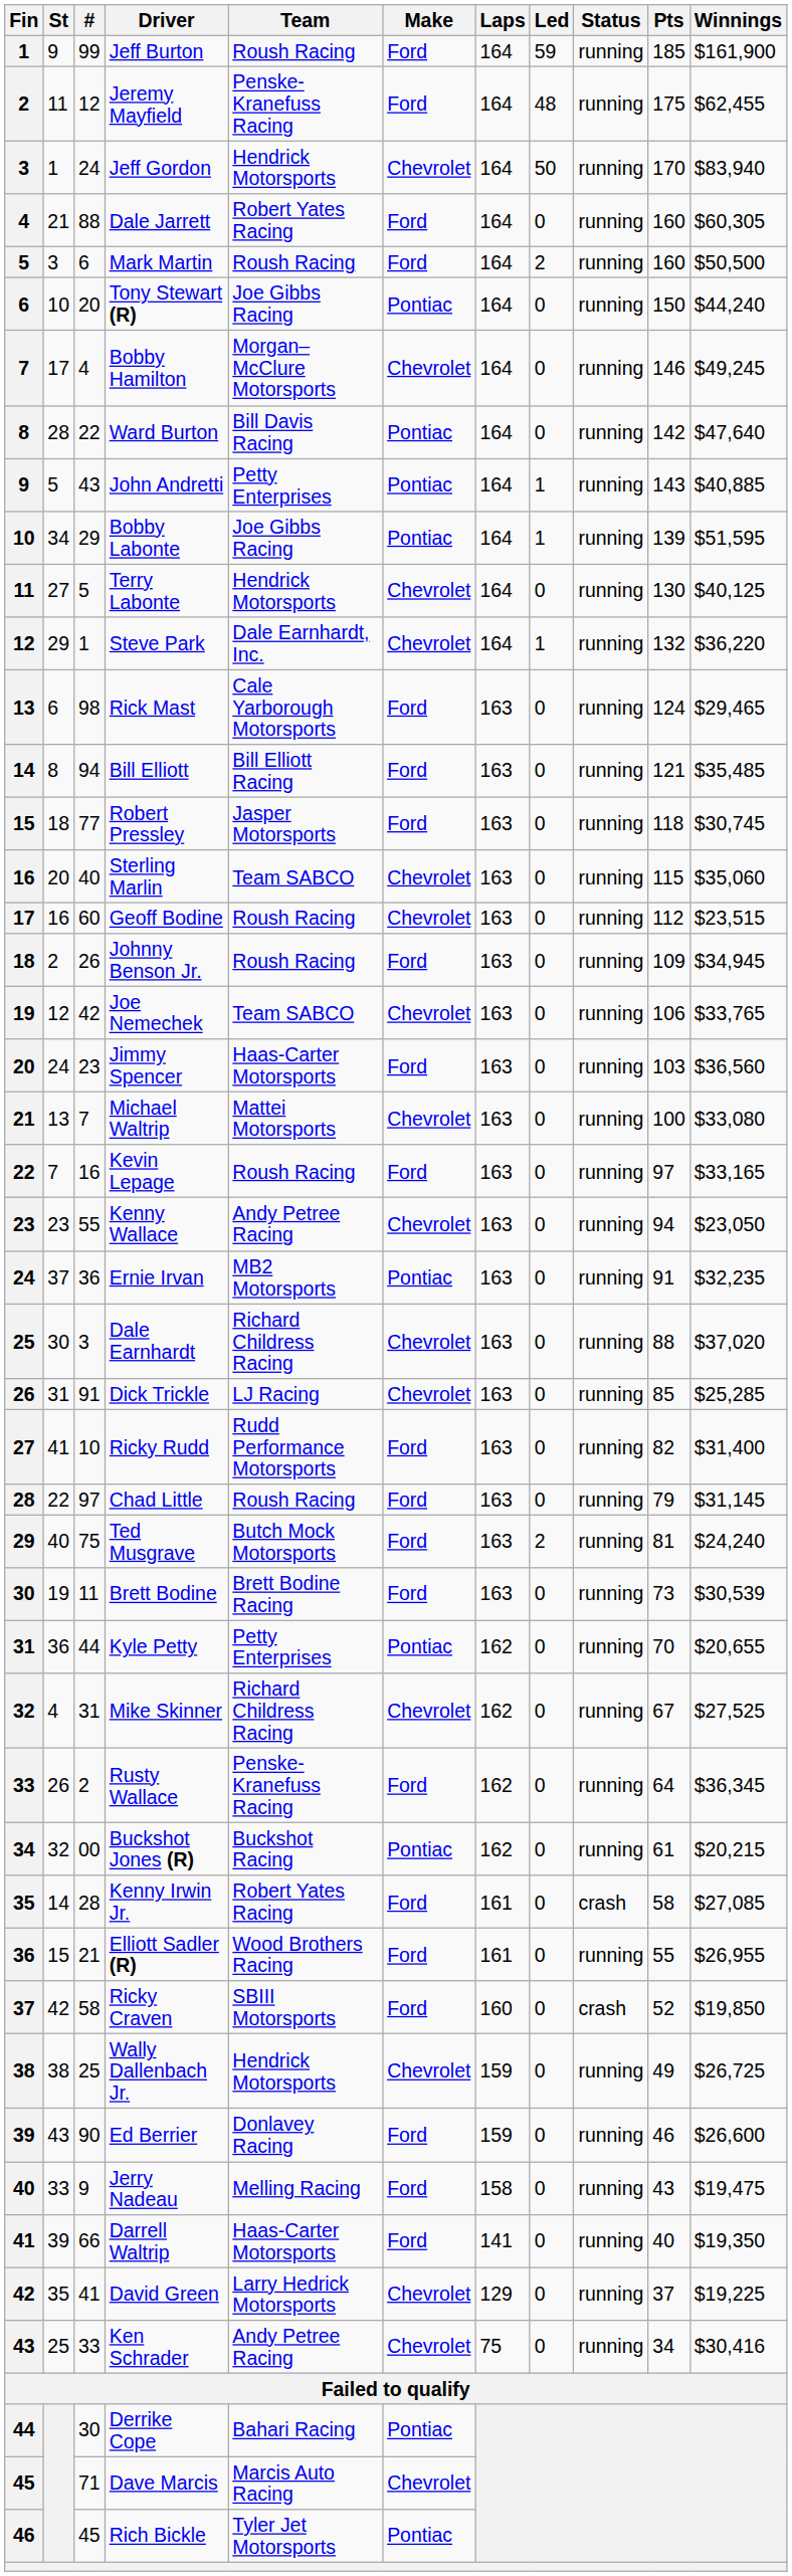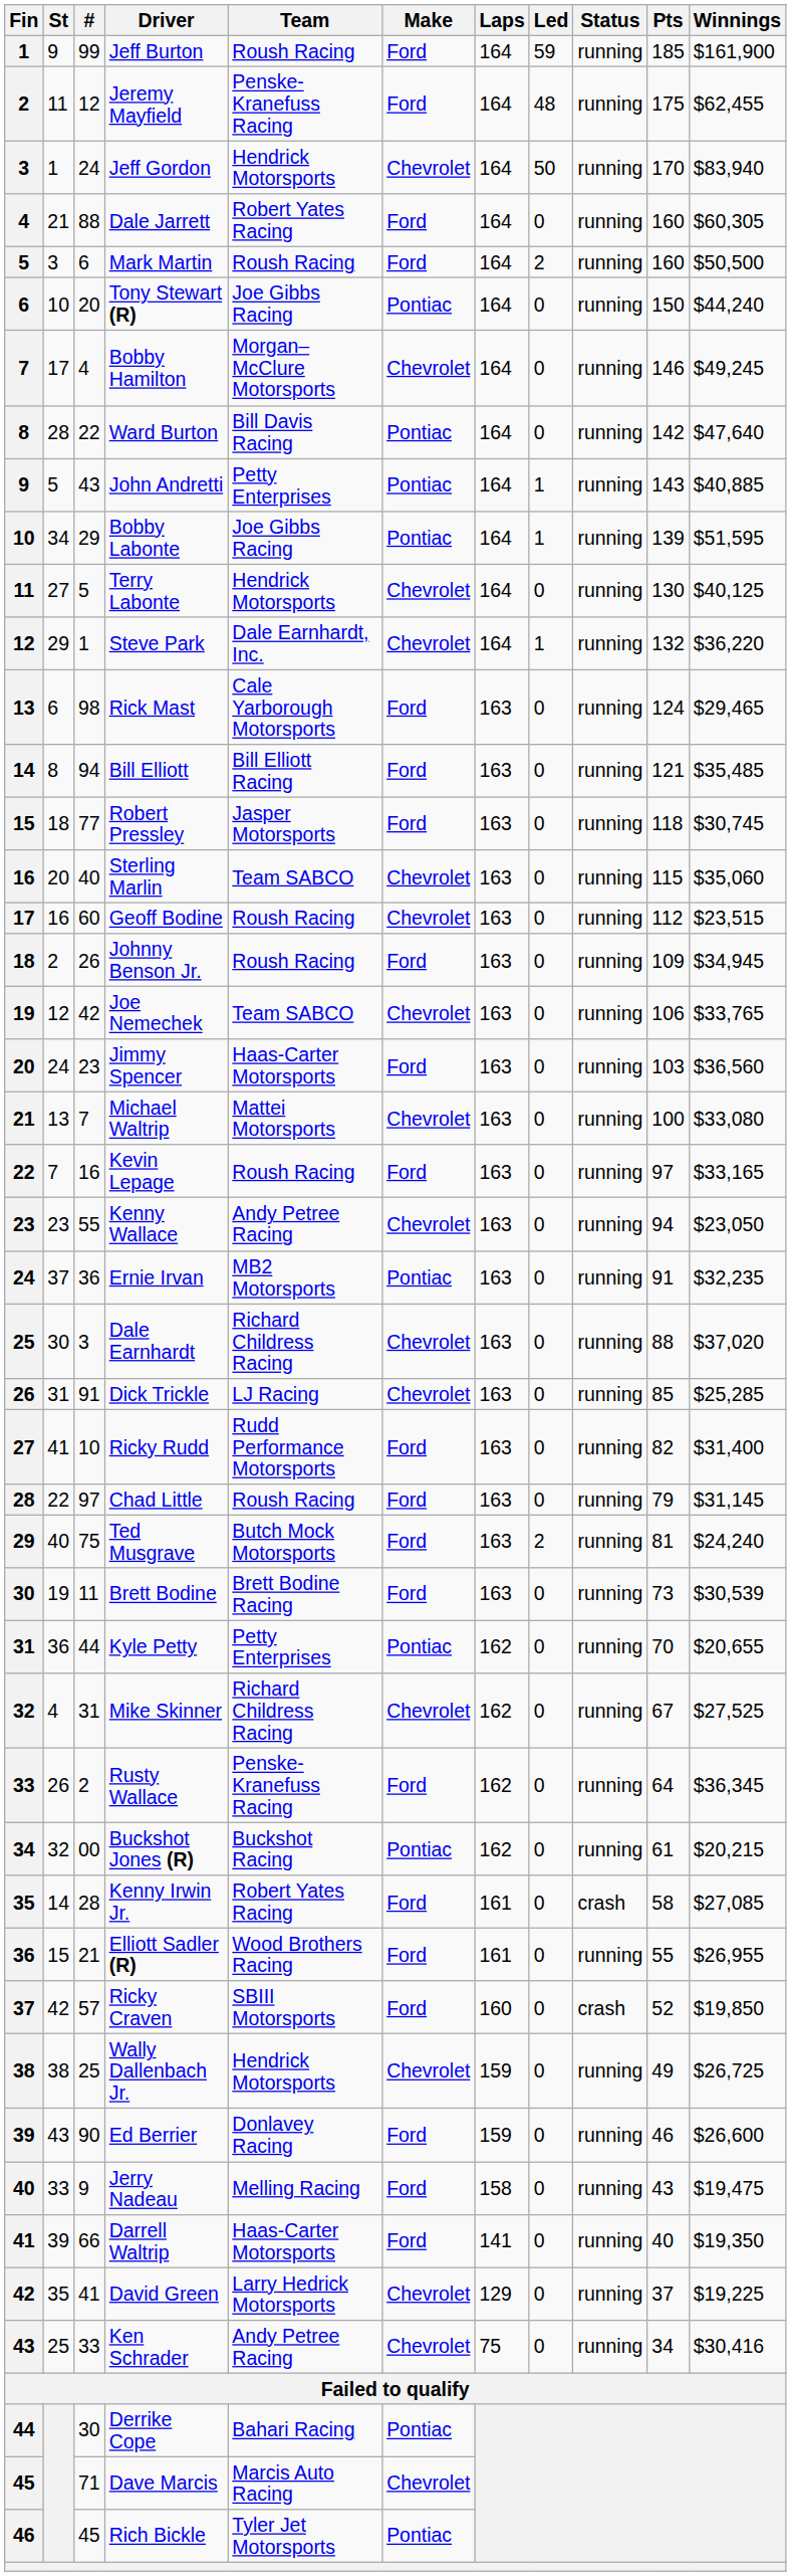 <table class="wikitable" style="font-size:95%">
 <tr>
 <th>Fin</th>
 <th>St</th>
 <th>#</th>
 <th>Driver</th>
 <th>Team</th>
 <th>Make</th>
 <th>Laps</th>
 <th>Led</th>
 <th>Status</th>
 <th>Pts</th>
 <th>Winnings</th>
 </tr>
 <tr>
 <th>1</th>
 <td>9</td>
 <td>99</td>
 <td><a href='#'>Jeff Burton</a></td>
 <td><a href='#'>Roush Racing</a></td>
 <td><a href='#'>Ford</a></td>
 <td>164</td>
 <td>59</td>
 <td>running</td>
 <td>185</td>
 <td>$161,900</td>
 </tr>
 <tr>
 <th>2</th>
 <td>11</td>
 <td>12</td>
 <td><a href='#'>Jeremy Mayfield</a></td>
 <td><a href='#'>Penske-Kranefuss Racing</a></td>
 <td><a href='#'>Ford</a></td>
 <td>164</td>
 <td>48</td>
 <td>running</td>
 <td>175</td>
 <td>$62,455</td>
 </tr>
 <tr>
 <th>3</th>
 <td>1</td>
 <td>24</td>
 <td><a href='#'>Jeff Gordon</a></td>
 <td><a href='#'>Hendrick Motorsports</a></td>
 <td><a href='#'>Chevrolet</a></td>
 <td>164</td>
 <td>50</td>
 <td>running</td>
 <td>170</td>
 <td>$83,940</td>
 </tr>
 <tr>
 <th>4</th>
 <td>21</td>
 <td>88</td>
 <td><a href='#'>Dale Jarrett</a></td>
 <td><a href='#'>Robert Yates Racing</a></td>
 <td><a href='#'>Ford</a></td>
 <td>164</td>
 <td>0</td>
 <td>running</td>
 <td>160</td>
 <td>$60,305</td>
 </tr>
 <tr>
 <th>5</th>
 <td>3</td>
 <td>6</td>
 <td><a href='#'>Mark Martin</a></td>
 <td><a href='#'>Roush Racing</a></td>
 <td><a href='#'>Ford</a></td>
 <td>164</td>
 <td>2</td>
 <td>running</td>
 <td>160</td>
 <td>$50,500</td>
 </tr>
 <tr>
 <th>6</th>
 <td>10</td>
 <td>20</td>
 <td><a href='#'>Tony Stewart</a> <strong>(R)</strong></td>
 <td><a href='#'>Joe Gibbs Racing</a></td>
 <td><a href='#'>Pontiac</a></td>
 <td>164</td>
 <td>0</td>
 <td>running</td>
 <td>150</td>
 <td>$44,240</td>
 </tr>
 <tr>
 <th>7</th>
 <td>17</td>
 <td>4</td>
 <td><a href='#'>Bobby Hamilton</a></td>
 <td><a href='#'>Morgan–McClure Motorsports</a></td>
 <td><a href='#'>Chevrolet</a></td>
 <td>164</td>
 <td>0</td>
 <td>running</td>
 <td>146</td>
 <td>$49,245</td>
 </tr>
 <tr>
 <th>8</th>
 <td>28</td>
 <td>22</td>
 <td><a href='#'>Ward Burton</a></td>
 <td><a href='#'>Bill Davis Racing</a></td>
 <td><a href='#'>Pontiac</a></td>
 <td>164</td>
 <td>0</td>
 <td>running</td>
 <td>142</td>
 <td>$47,640</td>
 </tr>
 <tr>
 <th>9</th>
 <td>5</td>
 <td>43</td>
 <td><a href='#'>John Andretti</a></td>
 <td><a href='#'>Petty Enterprises</a></td>
 <td><a href='#'>Pontiac</a></td>
 <td>164</td>
 <td>1</td>
 <td>running</td>
 <td>143</td>
 <td>$40,885</td>
 </tr>
 <tr>
 <th>10</th>
 <td>34</td>
 <td>29</td>
 <td><a href='#'>Bobby Labonte</a></td>
 <td><a href='#'>Joe Gibbs Racing</a></td>
 <td><a href='#'>Pontiac</a></td>
 <td>164</td>
 <td>1</td>
 <td>running</td>
 <td>139</td>
 <td>$51,595</td>
 </tr>
 <tr>
 <th>11</th>
 <td>27</td>
 <td>5</td>
 <td><a href='#'>Terry Labonte</a></td>
 <td><a href='#'>Hendrick Motorsports</a></td>
 <td><a href='#'>Chevrolet</a></td>
 <td>164</td>
 <td>0</td>
 <td>running</td>
 <td>130</td>
 <td>$40,125</td>
 </tr>
 <tr>
 <th>12</th>
 <td>29</td>
 <td>1</td>
 <td><a href='#'>Steve Park</a></td>
 <td><a href='#'>Dale Earnhardt, Inc.</a></td>
 <td><a href='#'>Chevrolet</a></td>
 <td>164</td>
 <td>1</td>
 <td>running</td>
 <td>132</td>
 <td>$36,220</td>
 </tr>
 <tr>
 <th>13</th>
 <td>6</td>
 <td>98</td>
 <td><a href='#'>Rick Mast</a></td>
 <td><a href='#'>Cale Yarborough Motorsports</a></td>
 <td><a href='#'>Ford</a></td>
 <td>163</td>
 <td>0</td>
 <td>running</td>
 <td>124</td>
 <td>$29,465</td>
 </tr>
 <tr>
 <th>14</th>
 <td>8</td>
 <td>94</td>
 <td><a href='#'>Bill Elliott</a></td>
 <td><a href='#'>Bill Elliott Racing</a></td>
 <td><a href='#'>Ford</a></td>
 <td>163</td>
 <td>0</td>
 <td>running</td>
 <td>121</td>
 <td>$35,485</td>
 </tr>
 <tr>
 <th>15</th>
 <td>18</td>
 <td>77</td>
 <td><a href='#'>Robert Pressley</a></td>
 <td><a href='#'>Jasper Motorsports</a></td>
 <td><a href='#'>Ford</a></td>
 <td>163</td>
 <td>0</td>
 <td>running</td>
 <td>118</td>
 <td>$30,745</td>
 </tr>
 <tr>
 <th>16</th>
 <td>20</td>
 <td>40</td>
 <td><a href='#'>Sterling Marlin</a></td>
 <td><a href='#'>Team SABCO</a></td>
 <td><a href='#'>Chevrolet</a></td>
 <td>163</td>
 <td>0</td>
 <td>running</td>
 <td>115</td>
 <td>$35,060</td>
 </tr>
 <tr>
 <th>17</th>
 <td>16</td>
 <td>60</td>
 <td><a href='#'>Geoff Bodine</a></td>
 <td><a href='#'>Roush Racing</a></td>
 <td><a href='#'>Chevrolet</a></td>
 <td>163</td>
 <td>0</td>
 <td>running</td>
 <td>112</td>
 <td>$23,515</td>
 </tr>
 <tr>
 <th>18</th>
 <td>2</td>
 <td>26</td>
 <td><a href='#'>Johnny Benson Jr.</a></td>
 <td><a href='#'>Roush Racing</a></td>
 <td><a href='#'>Ford</a></td>
 <td>163</td>
 <td>0</td>
 <td>running</td>
 <td>109</td>
 <td>$34,945</td>
 </tr>
 <tr>
 <th>19</th>
 <td>12</td>
 <td>42</td>
 <td><a href='#'>Joe Nemechek</a></td>
 <td><a href='#'>Team SABCO</a></td>
 <td><a href='#'>Chevrolet</a></td>
 <td>163</td>
 <td>0</td>
 <td>running</td>
 <td>106</td>
 <td>$33,765</td>
 </tr>
 <tr>
 <th>20</th>
 <td>24</td>
 <td>23</td>
 <td><a href='#'>Jimmy Spencer</a></td>
 <td><a href='#'>Haas-Carter Motorsports</a></td>
 <td><a href='#'>Ford</a></td>
 <td>163</td>
 <td>0</td>
 <td>running</td>
 <td>103</td>
 <td>$36,560</td>
 </tr>
 <tr>
 <th>21</th>
 <td>13</td>
 <td>7</td>
 <td><a href='#'>Michael Waltrip</a></td>
 <td><a href='#'>Mattei Motorsports</a></td>
 <td><a href='#'>Chevrolet</a></td>
 <td>163</td>
 <td>0</td>
 <td>running</td>
 <td>100</td>
 <td>$33,080</td>
 </tr>
 <tr>
 <th>22</th>
 <td>7</td>
 <td>16</td>
 <td><a href='#'>Kevin Lepage</a></td>
 <td><a href='#'>Roush Racing</a></td>
 <td><a href='#'>Ford</a></td>
 <td>163</td>
 <td>0</td>
 <td>running</td>
 <td>97</td>
 <td>$33,165</td>
 </tr>
 <tr>
 <th>23</th>
 <td>23</td>
 <td>55</td>
 <td><a href='#'>Kenny Wallace</a></td>
 <td><a href='#'>Andy Petree Racing</a></td>
 <td><a href='#'>Chevrolet</a></td>
 <td>163</td>
 <td>0</td>
 <td>running</td>
 <td>94</td>
 <td>$23,050</td>
 </tr>
 <tr>
 <th>24</th>
 <td>37</td>
 <td>36</td>
 <td><a href='#'>Ernie Irvan</a></td>
 <td><a href='#'>MB2 Motorsports</a></td>
 <td><a href='#'>Pontiac</a></td>
 <td>163</td>
 <td>0</td>
 <td>running</td>
 <td>91</td>
 <td>$32,235</td>
 </tr>
 <tr>
 <th>25</th>
 <td>30</td>
 <td>3</td>
 <td><a href='#'>Dale Earnhardt</a></td>
 <td><a href='#'>Richard Childress Racing</a></td>
 <td><a href='#'>Chevrolet</a></td>
 <td>163</td>
 <td>0</td>
 <td>running</td>
 <td>88</td>
 <td>$37,020</td>
 </tr>
 <tr>
 <th>26</th>
 <td>31</td>
 <td>91</td>
 <td><a href='#'>Dick Trickle</a></td>
 <td><a href='#'>LJ Racing</a></td>
 <td><a href='#'>Chevrolet</a></td>
 <td>163</td>
 <td>0</td>
 <td>running</td>
 <td>85</td>
 <td>$25,285</td>
 </tr>
 <tr>
 <th>27</th>
 <td>41</td>
 <td>10</td>
 <td><a href='#'>Ricky Rudd</a></td>
 <td><a href='#'>Rudd Performance Motorsports</a></td>
 <td><a href='#'>Ford</a></td>
 <td>163</td>
 <td>0</td>
 <td>running</td>
 <td>82</td>
 <td>$31,400</td>
 </tr>
 <tr>
 <th>28</th>
 <td>22</td>
 <td>97</td>
 <td><a href='#'>Chad Little</a></td>
 <td><a href='#'>Roush Racing</a></td>
 <td><a href='#'>Ford</a></td>
 <td>163</td>
 <td>0</td>
 <td>running</td>
 <td>79</td>
 <td>$31,145</td>
 </tr>
 <tr>
 <th>29</th>
 <td>40</td>
 <td>75</td>
 <td><a href='#'>Ted Musgrave</a></td>
 <td><a href='#'>Butch Mock Motorsports</a></td>
 <td><a href='#'>Ford</a></td>
 <td>163</td>
 <td>2</td>
 <td>running</td>
 <td>81</td>
 <td>$24,240</td>
 </tr>
 <tr>
 <th>30</th>
 <td>19</td>
 <td>11</td>
 <td><a href='#'>Brett Bodine</a></td>
 <td><a href='#'>Brett Bodine Racing</a></td>
 <td><a href='#'>Ford</a></td>
 <td>163</td>
 <td>0</td>
 <td>running</td>
 <td>73</td>
 <td>$30,539</td>
 </tr>
 <tr>
 <th>31</th>
 <td>36</td>
 <td>44</td>
 <td><a href='#'>Kyle Petty</a></td>
 <td><a href='#'>Petty Enterprises</a></td>
 <td><a href='#'>Pontiac</a></td>
 <td>162</td>
 <td>0</td>
 <td>running</td>
 <td>70</td>
 <td>$20,655</td>
 </tr>
 <tr>
 <th>32</th>
 <td>4</td>
 <td>31</td>
 <td><a href='#'>Mike Skinner</a></td>
 <td><a href='#'>Richard Childress Racing</a></td>
 <td><a href='#'>Chevrolet</a></td>
 <td>162</td>
 <td>0</td>
 <td>running</td>
 <td>67</td>
 <td>$27,525</td>
 </tr>
 <tr>
 <th>33</th>
 <td>26</td>
 <td>2</td>
 <td><a href='#'>Rusty Wallace</a></td>
 <td><a href='#'>Penske-Kranefuss Racing</a></td>
 <td><a href='#'>Ford</a></td>
 <td>162</td>
 <td>0</td>
 <td>running</td>
 <td>64</td>
 <td>$36,345</td>
 </tr>
 <tr>
 <th>34</th>
 <td>32</td>
 <td>00</td>
 <td><a href='#'>Buckshot Jones</a> <strong>(R)</strong></td>
 <td><a href='#'>Buckshot Racing</a></td>
 <td><a href='#'>Pontiac</a></td>
 <td>162</td>
 <td>0</td>
 <td>running</td>
 <td>61</td>
 <td>$20,215</td>
 </tr>
 <tr>
 <th>35</th>
 <td>14</td>
 <td>28</td>
 <td><a href='#'>Kenny Irwin Jr.</a></td>
 <td><a href='#'>Robert Yates Racing</a></td>
 <td><a href='#'>Ford</a></td>
 <td>161</td>
 <td>0</td>
 <td>crash</td>
 <td>58</td>
 <td>$27,085</td>
 </tr>
 <tr>
 <th>36</th>
 <td>15</td>
 <td>21</td>
 <td><a href='#'>Elliott Sadler</a> <strong>(R)</strong></td>
 <td><a href='#'>Wood Brothers Racing</a></td>
 <td><a href='#'>Ford</a></td>
 <td>161</td>
 <td>0</td>
 <td>running</td>
 <td>55</td>
 <td>$26,955</td>
 </tr>
 <tr>
 <th>37</th>
 <td>42</td>
-<td>58</td>
+<td>57</td>
 <td><a href='#'>Ricky Craven</a></td>
 <td><a href='#'>SBIII Motorsports</a></td>
 <td><a href='#'>Ford</a></td>
 <td>160</td>
 <td>0</td>
 <td>crash</td>
 <td>52</td>
 <td>$19,850</td>
 </tr>
 <tr>
 <th>38</th>
 <td>38</td>
 <td>25</td>
 <td><a href='#'>Wally Dallenbach Jr.</a></td>
 <td><a href='#'>Hendrick Motorsports</a></td>
 <td><a href='#'>Chevrolet</a></td>
 <td>159</td>
 <td>0</td>
 <td>running</td>
 <td>49</td>
 <td>$26,725</td>
 </tr>
 <tr>
 <th>39</th>
 <td>43</td>
 <td>90</td>
 <td><a href='#'>Ed Berrier</a></td>
 <td><a href='#'>Donlavey Racing</a></td>
 <td><a href='#'>Ford</a></td>
 <td>159</td>
 <td>0</td>
 <td>running</td>
 <td>46</td>
 <td>$26,600</td>
 </tr>
 <tr>
 <th>40</th>
 <td>33</td>
 <td>9</td>
 <td><a href='#'>Jerry Nadeau</a></td>
 <td><a href='#'>Melling Racing</a></td>
 <td><a href='#'>Ford</a></td>
 <td>158</td>
 <td>0</td>
 <td>running</td>
 <td>43</td>
 <td>$19,475</td>
 </tr>
 <tr>
 <th>41</th>
 <td>39</td>
 <td>66</td>
 <td><a href='#'>Darrell Waltrip</a></td>
 <td><a href='#'>Haas-Carter Motorsports</a></td>
 <td><a href='#'>Ford</a></td>
 <td>141</td>
 <td>0</td>
 <td>running</td>
 <td>40</td>
 <td>$19,350</td>
 </tr>
 <tr>
 <th>42</th>
 <td>35</td>
 <td>41</td>
 <td><a href='#'>David Green</a></td>
 <td><a href='#'>Larry Hedrick Motorsports</a></td>
 <td><a href='#'>Chevrolet</a></td>
 <td>129</td>
 <td>0</td>
 <td>running</td>
 <td>37</td>
 <td>$19,225</td>
 </tr>
 <tr>
 <th>43</th>
 <td>25</td>
 <td>33</td>
 <td><a href='#'>Ken Schrader</a></td>
 <td><a href='#'>Andy Petree Racing</a></td>
 <td><a href='#'>Chevrolet</a></td>
 <td>75</td>
 <td>0</td>
 <td>running</td>
 <td>34</td>
 <td>$30,416</td>
 </tr>
 <tr>
 <th colspan="11">Failed to qualify</th>
 </tr>
 <tr>
 <th>44</th>
 <th rowspan="3"></th>
 <td>30</td>
 <td><a href='#'>Derrike Cope</a></td>
 <td><a href='#'>Bahari Racing</a></td>
 <td><a href='#'>Pontiac</a></td>
 <th colspan="5" rowspan="3"></th>
 </tr>
 <tr>
 <th>45</th>
 <td>71</td>
 <td><a href='#'>Dave Marcis</a></td>
 <td><a href='#'>Marcis Auto Racing</a></td>
 <td><a href='#'>Chevrolet</a></td>
 </tr>
 <tr>
 <th>46</th>
 <td>45</td>
 <td><a href='#'>Rich Bickle</a></td>
 <td><a href='#'>Tyler Jet Motorsports</a></td>
 <td><a href='#'>Pontiac</a></td>
 </tr>
 <tr>
 <th colspan="11"></th>
 </tr>
 </table>
